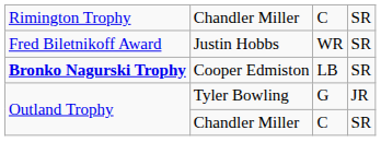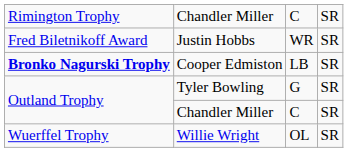 <table class="wikitable">
 <tr>
 <td><a href='#'>Rimington Trophy</a></td>
 <td>Chandler Miller</td>
 <td>C</td>
 <td>SR</td>
 </tr>
 <tr>
 <td><a href='#'>Fred Biletnikoff Award</a></td>
 <td>Justin Hobbs</td>
 <td>WR</td>
 <td>SR</td>
 </tr>
 <tr>
 <td><strong><a href='#'>Bronko Nagurski Trophy</a></strong></td>
 <td>Cooper Edmiston</td>
 <td>LB</td>
 <td>SR</td>
 </tr>
 <tr>
 <td rowspan=2><a href='#'>Outland Trophy</a></td>
 <td>Tyler Bowling</td>
 <td>G</td>
-<td>JR</td>
+<td>SR</td>
 </tr>
 <tr>
 <td>Chandler Miller</td>
 <td>C</td>
 <td>SR</td>
 </tr>
+<tr>
+<td><a href='#'>Wuerffel Trophy</a></td>
+<td><a href='#'>Willie Wright</a></td>
+<td>OL</td>
+<td>SR</td>
+</tr>
 </table>
